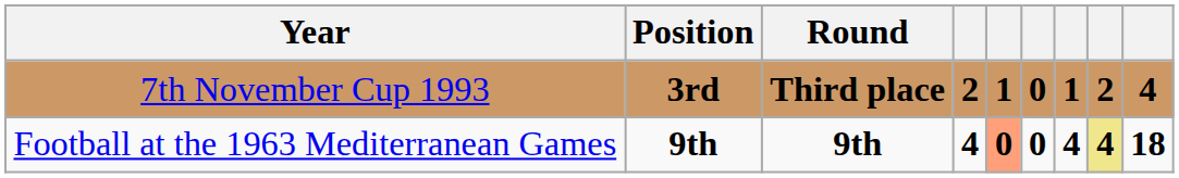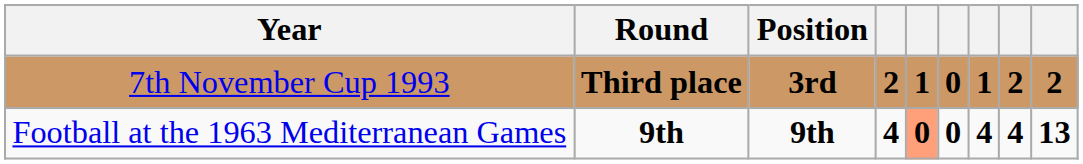 <table class="wikitable" style="text-align: center;">
 <tr>
 <th>Year</th>
+<th>Round</th>
 <th>Position</th>
-<th>Round</th>
 <th></th>
 <th></th>
 <th></th>
 <th></th>
 <th></th>
 <th></th>
 </tr>
 <tr style="background:#c96;">
 <td> <a href='#'>7th November Cup 1993</a></td>
+<td><strong>Third place</strong></td>
 <td><strong>3rd</strong></td>
-<td><strong>Third place</strong></td>
 <td><strong>2</strong></td>
 <td><strong>1</strong></td>
 <td><strong>0</strong></td>
 <td><strong>1</strong></td>
 <td><strong>2</strong></td>
-<td><strong>4</strong></td>
+<td><strong>2</strong></td>
 </tr>
 <tr>
 <td> <a href='#'>Football at the 1963 Mediterranean Games</a></td>
 <td><strong>9th</strong></td>
 <td><strong>9th</strong></td>
 <td><strong>4</strong></td>
 <td style="background: lightsalmon;"><strong>0</strong></td>
 <td><strong>0</strong></td>
 <td><strong>4</strong></td>
-<td style="background: khaki;"><strong>4</strong></td>
-<td><strong>18</strong></td>
+<td><strong>4</strong></td>
+<td><strong>13</strong></td>
 </tr>
 </table>
